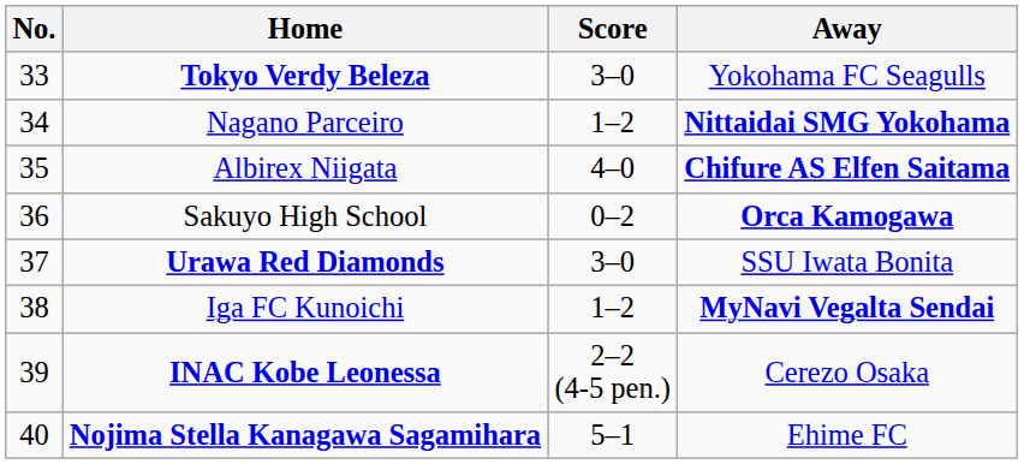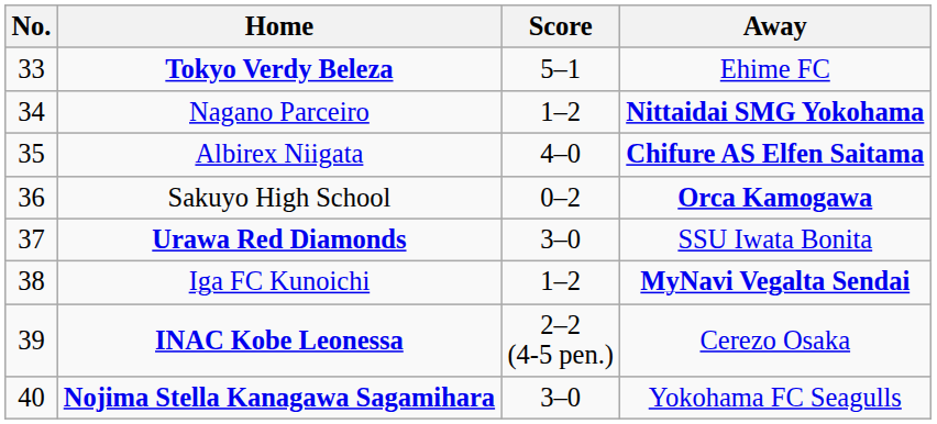 <table class="wikitable" style="text-align: center">
 <tr>
 <th>No.</th>
 <th>Home</th>
 <th>Score</th>
 <th>Away</th>
 </tr>
 <tr>
 <td>33</td>
 <td><strong><a href='#'>Tokyo Verdy Beleza</a></strong></td>
-<td>3–0</td>
-<td><a href='#'>Yokohama FC Seagulls</a></td>
+<td>5–1</td>
+<td><a href='#'>Ehime FC</a></td>
 </tr>
 <tr>
 <td>34</td>
 <td><a href='#'>Nagano Parceiro</a></td>
 <td>1–2</td>
 <td><strong><a href='#'>Nittaidai SMG Yokohama</a></strong></td>
 </tr>
 <tr>
 <td>35</td>
 <td><a href='#'>Albirex Niigata</a></td>
 <td>4–0</td>
 <td><strong><a href='#'>Chifure AS Elfen Saitama</a></strong></td>
 </tr>
 <tr>
 <td>36</td>
 <td>Sakuyo High School</td>
 <td>0–2</td>
 <td><strong><a href='#'>Orca Kamogawa</a></strong></td>
 </tr>
 <tr>
 <td>37</td>
 <td><strong><a href='#'>Urawa Red Diamonds</a></strong></td>
 <td>3–0</td>
 <td><a href='#'>SSU Iwata Bonita</a></td>
 </tr>
 <tr>
 <td>38</td>
 <td><a href='#'>Iga FC Kunoichi</a></td>
 <td>1–2</td>
 <td><strong><a href='#'>MyNavi Vegalta Sendai</a></strong></td>
 </tr>
 <tr>
 <td>39</td>
 <td><strong><a href='#'>INAC Kobe Leonessa</a></strong></td>
 <td>2–2<br>(4-5 pen.)</td>
 <td><a href='#'>Cerezo Osaka</a></td>
 </tr>
 <tr>
 <td>40</td>
 <td><strong><a href='#'>Nojima Stella Kanagawa Sagamihara</a></strong></td>
-<td>5–1</td>
-<td><a href='#'>Ehime FC</a></td>
+<td>3–0</td>
+<td><a href='#'>Yokohama FC Seagulls</a></td>
 </tr>
 </table>
